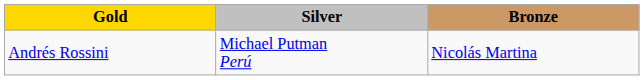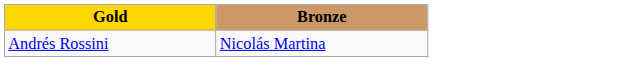 <table class="wikitable" style="text-align:left">
 <tr align="center">
 <td width=200 bgcolor=gold><strong>Gold</strong></td>
-<td width=200 bgcolor=silver><strong>Silver</strong></td>
 <td width=200 bgcolor=CC9966><strong>Bronze</strong></td>
 </tr>
 <tr>
 <td><a href='#'>Andrés Rossini</a><br><em></em></td>
-<td><a href='#'>Michael Putman</a><br><em> <a href='#'>Perú</a></em></td>
 <td><a href='#'>Nicolás Martina</a><br><em></em></td>
 </tr>
 </table>
